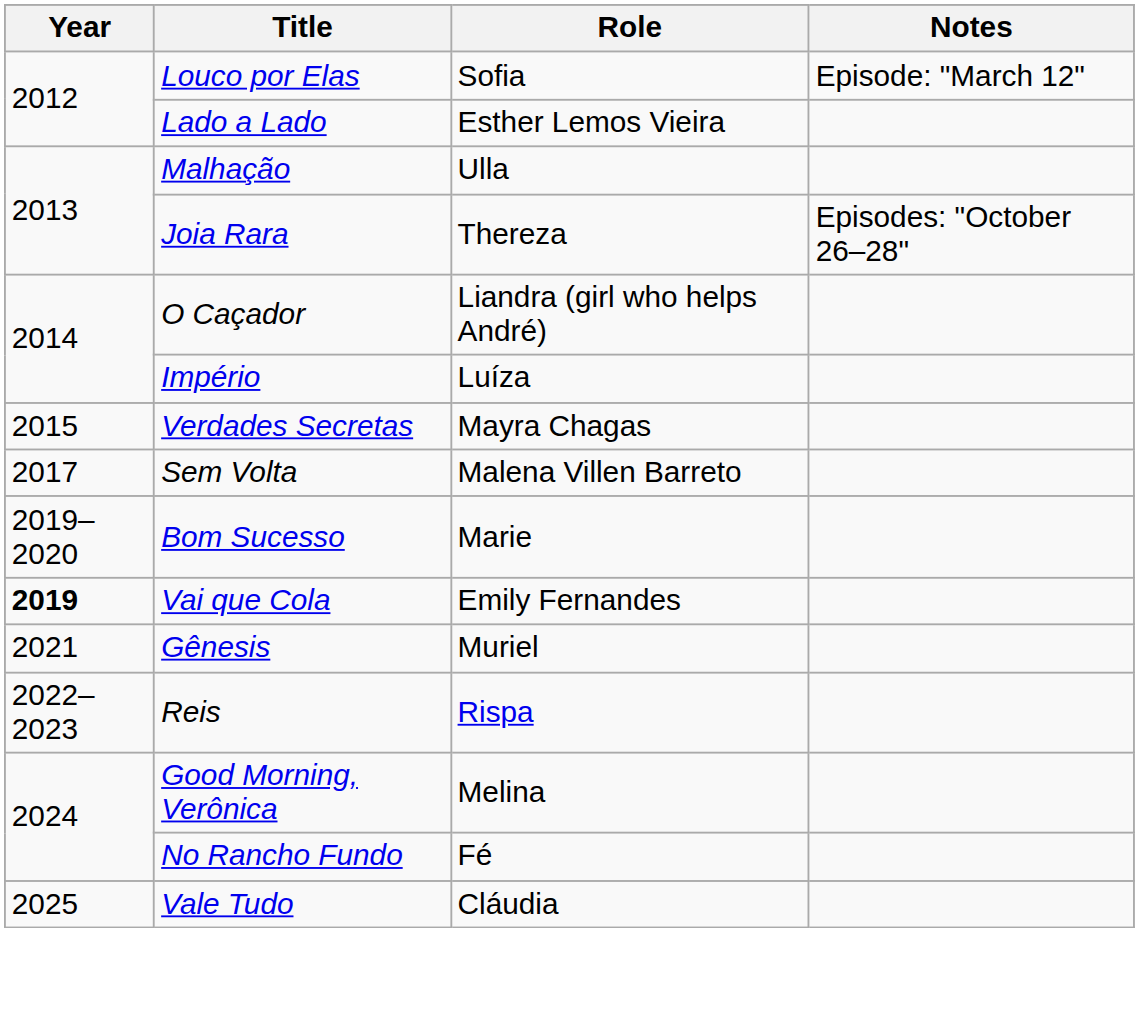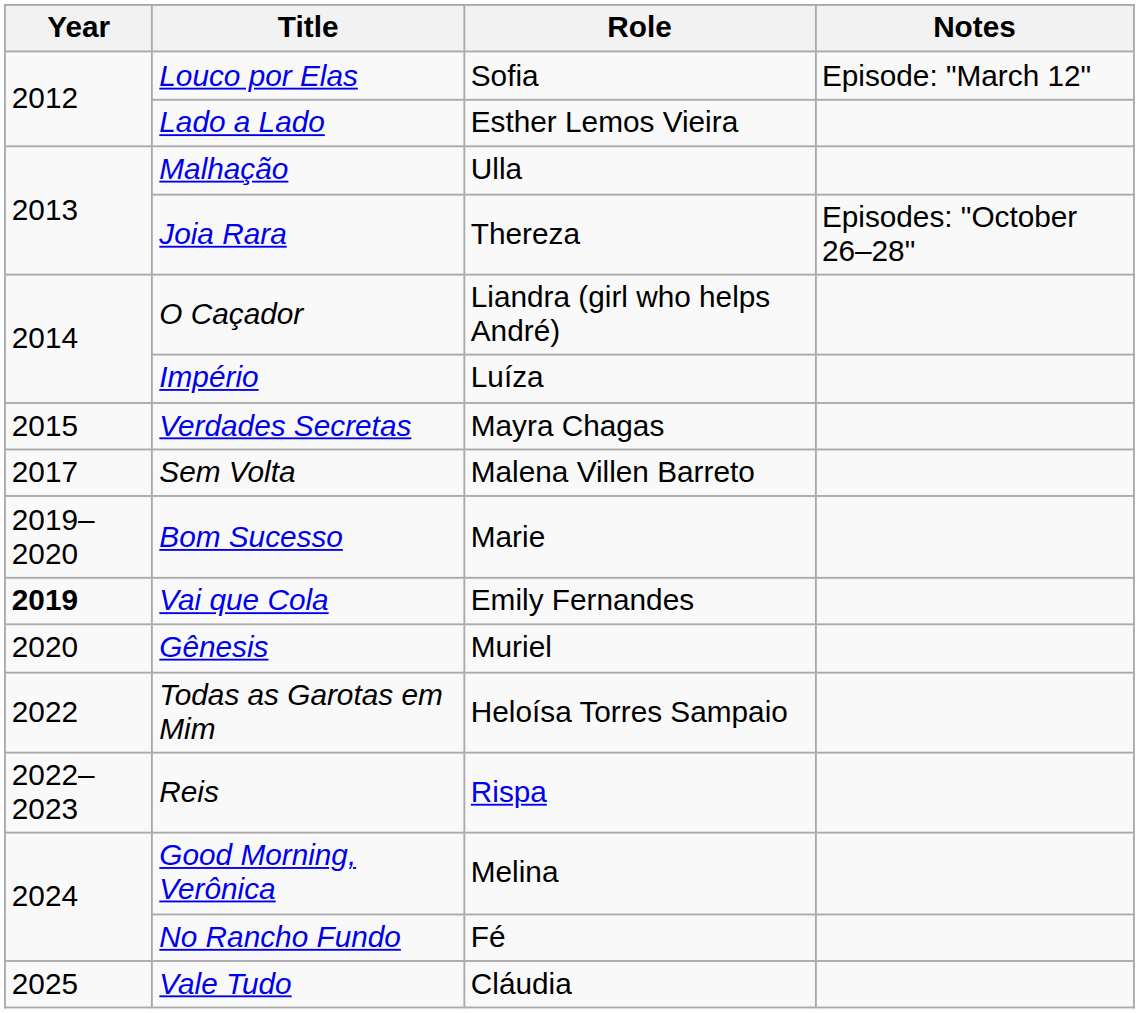 <table class="wikitable">
 <tr>
 <th>Year</th>
 <th>Title</th>
 <th>Role</th>
 <th>Notes</th>
 </tr>
 <tr>
 <td rowspan="2">2012</td>
 <td><em><a href='#'>Louco por Elas</a></em></td>
 <td>Sofia</td>
 <td>Episode: "March 12"</td>
 </tr>
 <tr>
 <td><em><a href='#'>Lado a Lado</a></em></td>
 <td>Esther Lemos Vieira</td>
 <td></td>
 </tr>
 <tr>
 <td rowspan="2">2013</td>
 <td><em><a href='#'>Malhação</a></em></td>
 <td>Ulla</td>
 <td></td>
 </tr>
 <tr>
 <td><em><a href='#'>Joia Rara</a></em></td>
 <td>Thereza</td>
 <td>Episodes: "October 26–28"</td>
 </tr>
 <tr>
 <td rowspan="2">2014</td>
 <td><em>O Caçador</em></td>
 <td>Liandra (girl who helps André)</td>
 <td></td>
 </tr>
 <tr>
 <td><em><a href='#'>Império</a></em></td>
 <td>Luíza</td>
 <td></td>
 </tr>
 <tr>
 <td>2015</td>
 <td><em><a href='#'>Verdades Secretas</a></em></td>
 <td>Mayra Chagas</td>
 <td></td>
 </tr>
 <tr>
 <td>2017</td>
 <td><em>Sem Volta</em></td>
 <td>Malena Villen Barreto</td>
 <td> </td>
 </tr>
 <tr>
 <td rowspan="1">2019–2020</td>
 <td><em><a href='#'>Bom Sucesso</a></em></td>
 <td>Marie</td>
 <td></td>
 </tr>
 <tr>
 <td><strong>2019</strong></td>
 <td><em><a href='#'>Vai que Cola</a></em></td>
 <td>Emily Fernandes</td>
 <td></td>
 </tr>
 <tr>
-<td>2021</td>
+<td>2020</td>
 <td><em><a href='#'>Gênesis</a></em></td>
 <td>Muriel</td>
+<td> </td>
+</tr>
+<tr>
+<td>2022</td>
+<td><em>Todas as Garotas em Mim</em></td>
+<td>Heloísa Torres Sampaio</td>
 <td> </td>
 </tr>
 <tr>
 <td>2022–2023</td>
 <td><em>Reis</em></td>
 <td><a href='#'>Rispa</a></td>
 <td></td>
 </tr>
 <tr>
 <td rowspan="2">2024</td>
 <td><em><a href='#'>Good Morning, Verônica</a></em></td>
 <td>Melina</td>
 <td></td>
 </tr>
 <tr>
 <td><em><a href='#'>No Rancho Fundo</a></em></td>
 <td>Fé</td>
 <td></td>
 </tr>
 <tr>
 <td>2025</td>
 <td><em><a href='#'>Vale Tudo</a></em></td>
 <td>Cláudia</td>
 <td></td>
 </tr>
 </table>
